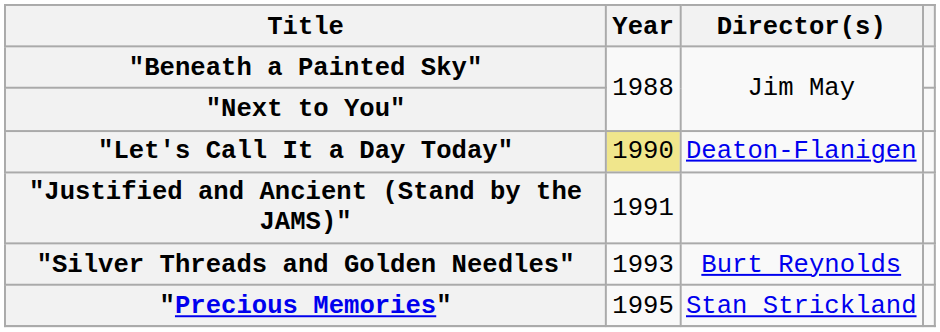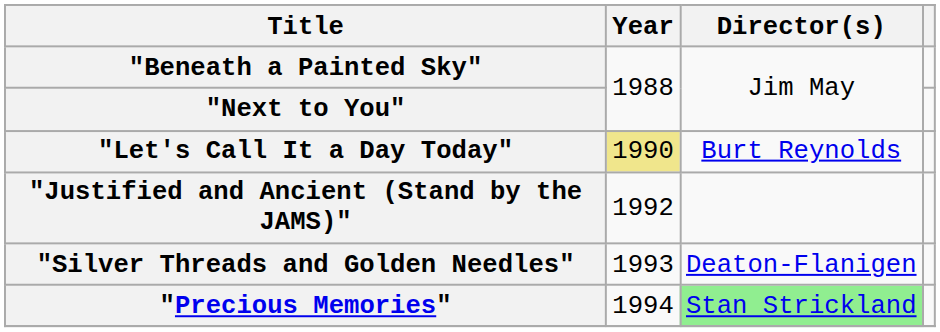 <table class="wikitable plainrowheaders" style="text-align:center;">
 <tr>
 <th scope="col" style="width:23em;">Title</th>
 <th scope="col">Year</th>
 <th scope="col">Director(s)</th>
 <th></th>
 </tr>
 <tr>
 <th scope="row">"Beneath a Painted Sky"</th>
 <td rowspan="2">1988</td>
 <td rowspan="2">Jim May</td>
 <td></td>
 </tr>
 <tr>
 <th scope="row">"Next to You"</th>
 <td></td>
 </tr>
 <tr>
 <th scope="row">"Let's Call It a Day Today"</th>
 <td style="background: khaki;">1990</td>
-<td><a href='#'>Deaton-Flanigen</a></td>
+<td><a href='#'>Burt Reynolds</a></td>
 <td></td>
 </tr>
 <tr>
 <th scope="row">"Justified and Ancient (Stand by the JAMS)"<br></th>
-<td>1991</td>
+<td>1992</td>
 <td></td>
 <td></td>
 </tr>
 <tr>
 <th scope="row">"Silver Threads and Golden Needles"<br></th>
 <td>1993</td>
-<td><a href='#'>Burt Reynolds</a></td>
+<td><a href='#'>Deaton-Flanigen</a></td>
 <td></td>
 </tr>
 <tr>
 <th scope="row">"<a href='#'>Precious Memories</a>"</th>
-<td>1995</td>
-<td><a href='#'>Stan Strickland</a></td>
+<td>1994</td>
+<td style="background: lightgreen;"><a href='#'>Stan Strickland</a></td>
 <td></td>
 </tr>
 <tr>
 </tr>
 </table>
